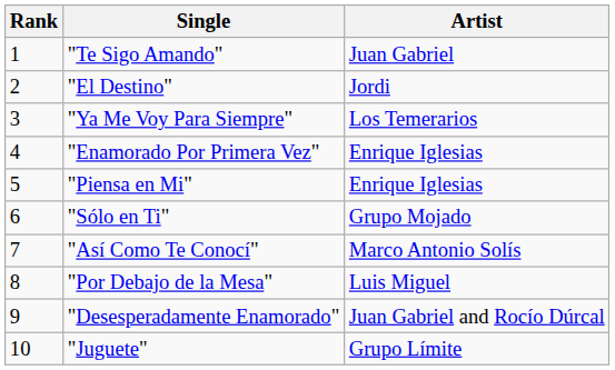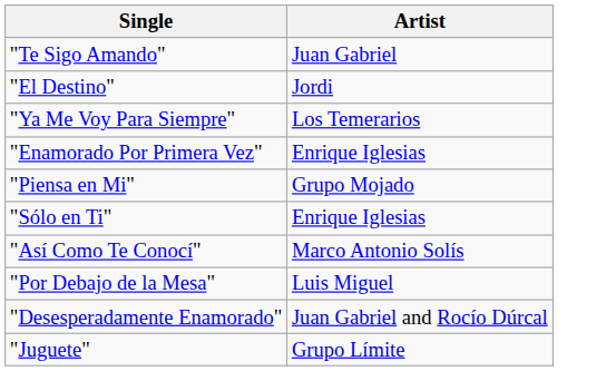 <table class="wikitable sortable">
 <tr>
-<th>Rank</th>
 <th>Single</th>
 <th>Artist</th>
 </tr>
 <tr>
-<td>1</td>
 <td>"<a href='#'>Te Sigo Amando</a>"</td>
 <td><a href='#'>Juan Gabriel</a></td>
 </tr>
 <tr>
-<td>2</td>
 <td>"<a href='#'>El Destino</a>"</td>
 <td><a href='#'>Jordi</a></td>
 </tr>
 <tr>
-<td>3</td>
 <td>"<a href='#'>Ya Me Voy Para Siempre</a>"</td>
 <td><a href='#'>Los Temerarios</a></td>
 </tr>
 <tr>
-<td>4</td>
 <td>"<a href='#'>Enamorado Por Primera Vez</a>"</td>
 <td><a href='#'>Enrique Iglesias</a></td>
 </tr>
 <tr>
-<td>5</td>
 <td>"<a href='#'>Piensa en Mi</a>"</td>
+<td><a href='#'>Grupo Mojado</a></td>
+</tr>
+<tr>
+<td>"<a href='#'>Sólo en Ti</a>"</td>
 <td><a href='#'>Enrique Iglesias</a></td>
 </tr>
 <tr>
-<td>6</td>
-<td>"<a href='#'>Sólo en Ti</a>"</td>
-<td><a href='#'>Grupo Mojado</a></td>
-</tr>
-<tr>
-<td>7</td>
 <td>"<a href='#'>Así Como Te Conocí</a>"</td>
 <td><a href='#'>Marco Antonio Solís</a></td>
 </tr>
 <tr>
-<td>8</td>
 <td>"<a href='#'>Por Debajo de la Mesa</a>"</td>
 <td><a href='#'>Luis Miguel</a></td>
 </tr>
 <tr>
-<td>9</td>
 <td>"<a href='#'>Desesperadamente Enamorado</a>"</td>
 <td><a href='#'>Juan Gabriel</a> and <a href='#'>Rocío Dúrcal</a></td>
 </tr>
 <tr>
-<td>10</td>
 <td>"<a href='#'>Juguete</a>"</td>
 <td><a href='#'>Grupo Límite</a></td>
 </tr>
 </table>
